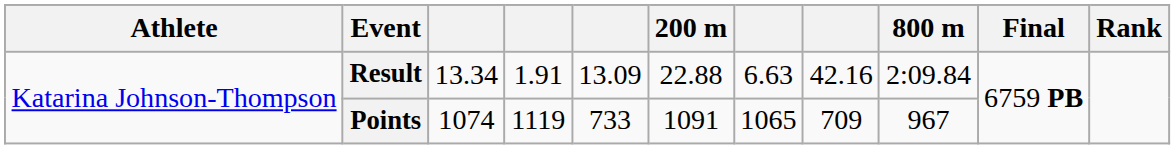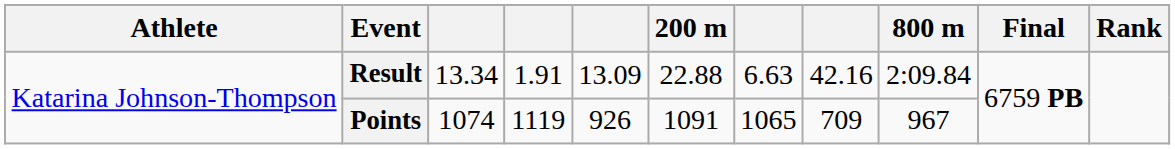 <table class="wikitable" style="font-size:90%;">
 <tr>
 <th>Athlete</th>
 <th>Event</th>
 <th></th>
 <th></th>
 <th></th>
 <th>200 m</th>
 <th></th>
 <th></th>
 <th>800 m</th>
 <th>Final</th>
 <th>Rank</th>
 </tr>
 <tr align=center>
 <td style="text-align:left;" rowspan="2"><a href='#'>Katarina Johnson-Thompson</a></td>
 <th style="font-size:95%">Result</th>
 <td>13.34</td>
 <td>1.91</td>
 <td>13.09</td>
 <td>22.88</td>
 <td>6.63</td>
 <td>42.16</td>
 <td>2:09.84</td>
 <td rowspan="2">6759 <strong>PB</strong></td>
 <td rowspan="2"></td>
 </tr>
 <tr align=center>
 <th style="font-size:95%">Points</th>
 <td>1074</td>
 <td>1119</td>
-<td>733</td>
+<td>926</td>
 <td>1091</td>
 <td>1065</td>
 <td>709</td>
 <td>967</td>
 </tr>
 </table>
